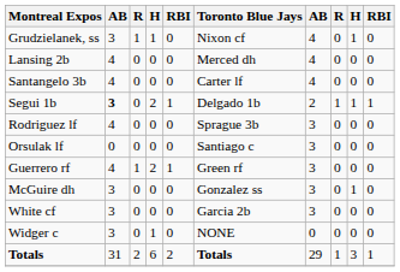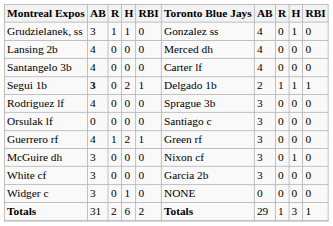 <table class="wikitable sortable">
 <tr>
 <th>Montreal Expos</th>
 <th>AB</th>
 <th>R</th>
 <th>H</th>
 <th>RBI</th>
 <th>Toronto Blue Jays</th>
 <th>AB</th>
 <th>R</th>
 <th>H</th>
 <th>RBI</th>
 </tr>
 <tr>
 <td>Grudzielanek, ss</td>
 <td>3</td>
 <td>1</td>
 <td>1</td>
 <td>0</td>
-<td>Nixon cf</td>
+<td>Gonzalez ss</td>
 <td>4</td>
 <td>0</td>
 <td>1</td>
 <td>0</td>
 </tr>
 <tr>
 <td>Lansing 2b</td>
 <td>4</td>
 <td>0</td>
 <td>0</td>
 <td>0</td>
 <td>Merced dh</td>
 <td>4</td>
 <td>0</td>
 <td>0</td>
 <td>0</td>
 </tr>
 <tr>
 <td>Santangelo 3b</td>
 <td>4</td>
 <td>0</td>
 <td>0</td>
 <td>0</td>
 <td>Carter lf</td>
 <td>4</td>
 <td>0</td>
 <td>0</td>
 <td>0</td>
 </tr>
 <tr>
 <td>Segui 1b</td>
 <td><strong>3</strong></td>
 <td>0</td>
 <td>2</td>
 <td>1</td>
 <td>Delgado 1b</td>
 <td>2</td>
 <td>1</td>
 <td>1</td>
 <td>1</td>
 </tr>
 <tr>
 <td>Rodriguez lf</td>
 <td>4</td>
 <td>0</td>
 <td>0</td>
 <td>0</td>
 <td>Sprague 3b</td>
 <td>3</td>
 <td>0</td>
 <td>0</td>
 <td>0</td>
 </tr>
 <tr>
 <td>Orsulak lf</td>
 <td>0</td>
 <td>0</td>
 <td>0</td>
 <td>0</td>
 <td>Santiago c</td>
 <td>3</td>
 <td>0</td>
 <td>0</td>
 <td>0</td>
 </tr>
 <tr>
 <td>Guerrero rf</td>
 <td>4</td>
 <td>1</td>
 <td>2</td>
 <td>1</td>
 <td>Green rf</td>
 <td>3</td>
 <td>0</td>
 <td>0</td>
 <td>0</td>
 </tr>
 <tr>
 <td>McGuire dh</td>
 <td>3</td>
 <td>0</td>
 <td>0</td>
 <td>0</td>
-<td>Gonzalez ss</td>
+<td>Nixon cf</td>
 <td>3</td>
 <td>0</td>
 <td>1</td>
 <td>0</td>
 </tr>
 <tr>
 <td>White cf</td>
 <td>3</td>
 <td>0</td>
 <td>0</td>
 <td>0</td>
 <td>Garcia 2b</td>
 <td>3</td>
 <td>0</td>
 <td>0</td>
 <td>0</td>
 </tr>
 <tr>
 <td>Widger c</td>
 <td>3</td>
 <td>0</td>
 <td>1</td>
 <td>0</td>
 <td>NONE</td>
 <td>0</td>
 <td>0</td>
 <td>0</td>
 <td>0</td>
 </tr>
 <tr>
 <td><strong>Totals</strong></td>
 <td>31</td>
 <td>2</td>
 <td>6</td>
 <td>2</td>
 <td><strong>Totals</strong></td>
 <td>29</td>
 <td>1</td>
 <td>3</td>
 <td>1</td>
 </tr>
 <tr>
 </tr>
 </table>
